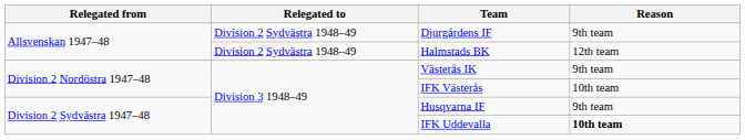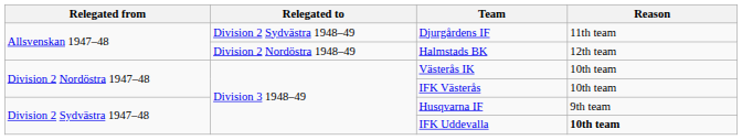 <table class="wikitable" style="text-align: left;">
 <tr>
 <th style="width: 275px;">Relegated from</th>
 <th style="width: 275px;">Relegated to</th>
 <th style="width: 200px;">Team</th>
 <th style="width: 225px;">Reason</th>
 </tr>
 <tr>
 <td rowspan=2><a href='#'>Allsvenskan</a> 1947–48</td>
 <td><a href='#'>Division 2</a> <a href='#'>Sydvästra</a> 1948–49</td>
 <td><a href='#'>Djurgårdens IF</a></td>
-<td>9th team</td>
+<td>11th team</td>
 </tr>
 <tr>
-<td><a href='#'>Division 2</a> <a href='#'>Sydvästra</a> 1948–49</td>
+<td><a href='#'>Division 2</a> <a href='#'>Nordöstra</a> 1948–49</td>
 <td><a href='#'>Halmstads BK</a></td>
 <td>12th team</td>
 </tr>
 <tr>
 <td rowspan=2><a href='#'>Division 2</a> <a href='#'>Nordöstra</a> 1947–48</td>
 <td rowspan=4><a href='#'>Division 3</a> 1948–49</td>
 <td><a href='#'>Västerås IK</a></td>
-<td>9th team</td>
+<td>10th team</td>
 </tr>
 <tr>
 <td><a href='#'>IFK Västerås</a></td>
 <td>10th team</td>
 </tr>
 <tr>
 <td rowspan=2><a href='#'>Division 2</a> <a href='#'>Sydvästra</a> 1947–48</td>
 <td><a href='#'>Husqvarna IF</a></td>
 <td>9th team</td>
 </tr>
 <tr>
 <td><a href='#'>IFK Uddevalla</a></td>
 <td><strong>10th team</strong></td>
 </tr>
 </table>
